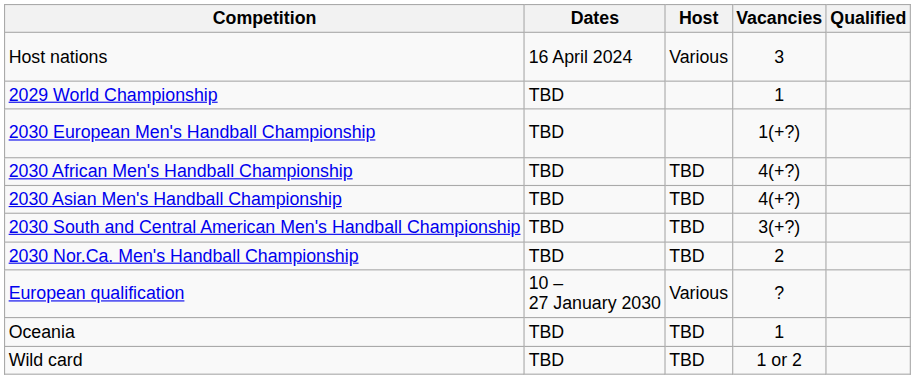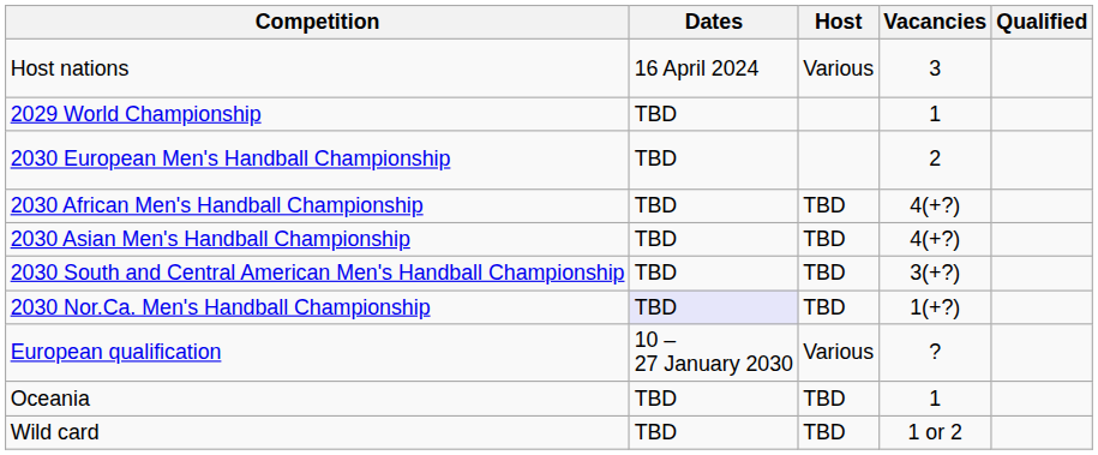 <table class="wikitable">
 <tr>
 <th>Competition</th>
 <th>Dates</th>
 <th>Host</th>
 <th>Vacancies</th>
 <th>Qualified</th>
 </tr>
 <tr>
 <td>Host nations</td>
 <td>16 April 2024</td>
 <td>Various</td>
 <td align="center">3</td>
 <td><br><br></td>
 </tr>
 <tr>
 <td><a href='#'>2029 World Championship</a></td>
 <td>TBD</td>
 <td><br></td>
 <td align="center">1</td>
 <td></td>
 </tr>
 <tr>
 <td><a href='#'>2030 European Men's Handball Championship</a></td>
 <td>TBD</td>
 <td><br><br></td>
-<td style="text-align: center;">1(+?)</td>
+<td align="center">2</td>
 <td></td>
 </tr>
 <tr>
 <td><a href='#'>2030 African Men's Handball Championship</a></td>
 <td>TBD</td>
 <td>TBD</td>
 <td align="center">4(+?)</td>
 <td></td>
 </tr>
 <tr>
 <td><a href='#'>2030 Asian Men's Handball Championship</a></td>
 <td>TBD</td>
 <td>TBD</td>
 <td align="center">4(+?)</td>
 <td></td>
 </tr>
 <tr>
 <td><a href='#'>2030 South and Central American Men's Handball Championship</a></td>
 <td>TBD</td>
 <td>TBD</td>
 <td style="text-align: center;">3(+?)</td>
 <td></td>
 </tr>
 <tr>
 <td><a href='#'>2030 Nor.Ca. Men's Handball Championship</a></td>
+<td style="background: lavender;">TBD</td>
 <td>TBD</td>
-<td>TBD</td>
-<td align="center">2</td>
+<td style="text-align: center;">1(+?)</td>
 <td></td>
 </tr>
 <tr>
 <td><a href='#'>European qualification</a></td>
 <td>10 –<br>27 January 2030</td>
 <td>Various</td>
 <td align="center">?</td>
 <td></td>
 </tr>
 <tr>
 <td>Oceania</td>
 <td>TBD</td>
 <td>TBD</td>
 <td align="center">1</td>
 <td></td>
 </tr>
 <tr>
 <td>Wild card</td>
 <td>TBD</td>
 <td>TBD</td>
 <td align="center">1 or 2</td>
 <td></td>
 </tr>
 </table>
